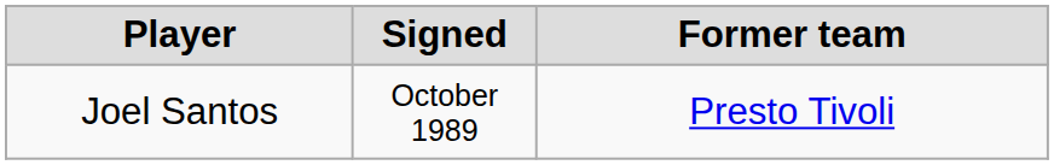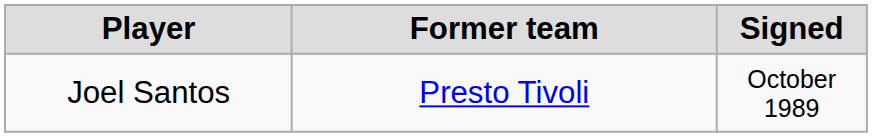 <table class="wikitable" style="text-align: center">
 <tr align="center" bgcolor="#dddddd">
 <td style="width:140px"><strong>Player</strong></td>
+<td style="width:210px"><strong>Former team</strong></td>
 <td style="width:70px"><strong>Signed</strong></td>
-<td style="width:210px"><strong>Former team</strong></td>
 </tr>
 <tr style="height:40px">
 <td>Joel Santos</td>
+<td><a href='#'>Presto Tivoli</a></td>
 <td style="font-size: 80%">October 1989</td>
-<td><a href='#'>Presto Tivoli</a></td>
 </tr>
 </table>
